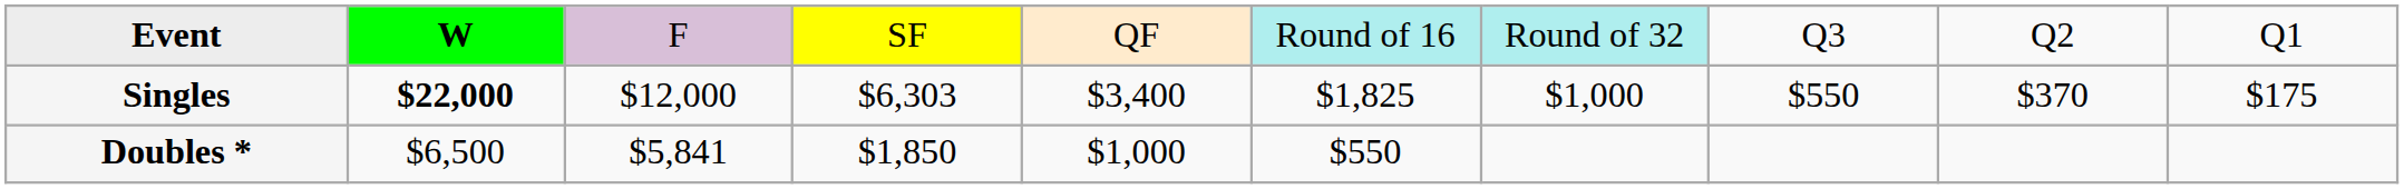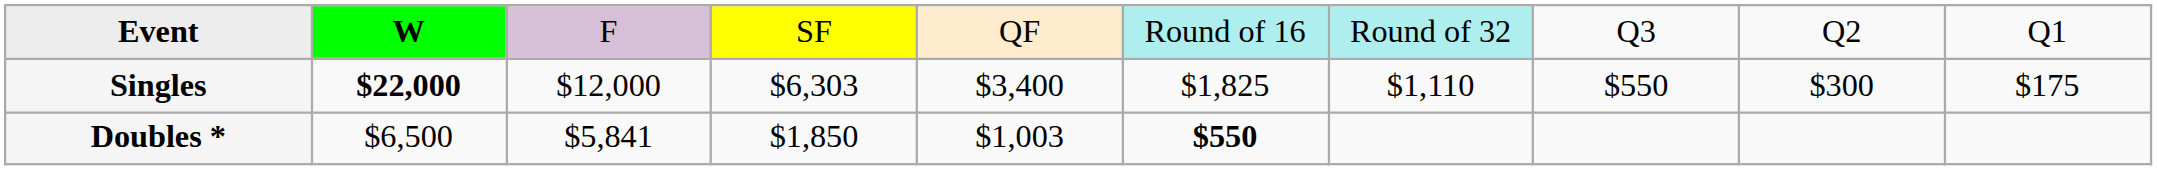 <table class=wikitable style=font-size:90%;text-align:center>
 <tr>
 <td style="width:130px; background:#ededed;"><strong>Event</strong></td>
 <td style="width:80px; background:lime;"><strong>W</strong></td>
 <td style="width:85px; background:thistle;">F</td>
 <td style="width:85px; background:#ff0;">SF</td>
 <td style="width:85px; background:#ffebcd;">QF</td>
 <td style="width:85px; background:#afeeee;">Round of 16</td>
 <td style="width:85px; background:#afeeee;">Round of 32</td>
 <td width=85>Q3</td>
 <td width=85>Q2</td>
 <td width=85>Q1</td>
 </tr>
 <tr>
 <td style="background:#f5f5f5;"><strong>Singles</strong></td>
 <td><strong>$22,000</strong></td>
 <td>$12,000</td>
 <td>$6,303</td>
 <td>$3,400</td>
 <td>$1,825</td>
-<td>$1,000</td>
+<td>$1,110</td>
 <td>$550</td>
-<td>$370</td>
+<td>$300</td>
 <td>$175</td>
 </tr>
 <tr>
 <td style="background:#f5f5f5;"><strong>Doubles *</strong></td>
 <td>$6,500</td>
 <td>$5,841</td>
 <td>$1,850</td>
-<td>$1,000</td>
-<td>$550</td>
+<td>$1,003</td>
+<td><strong>$550</strong></td>
 <td></td>
 <td></td>
 <td></td>
 <td></td>
 </tr>
 </table>
